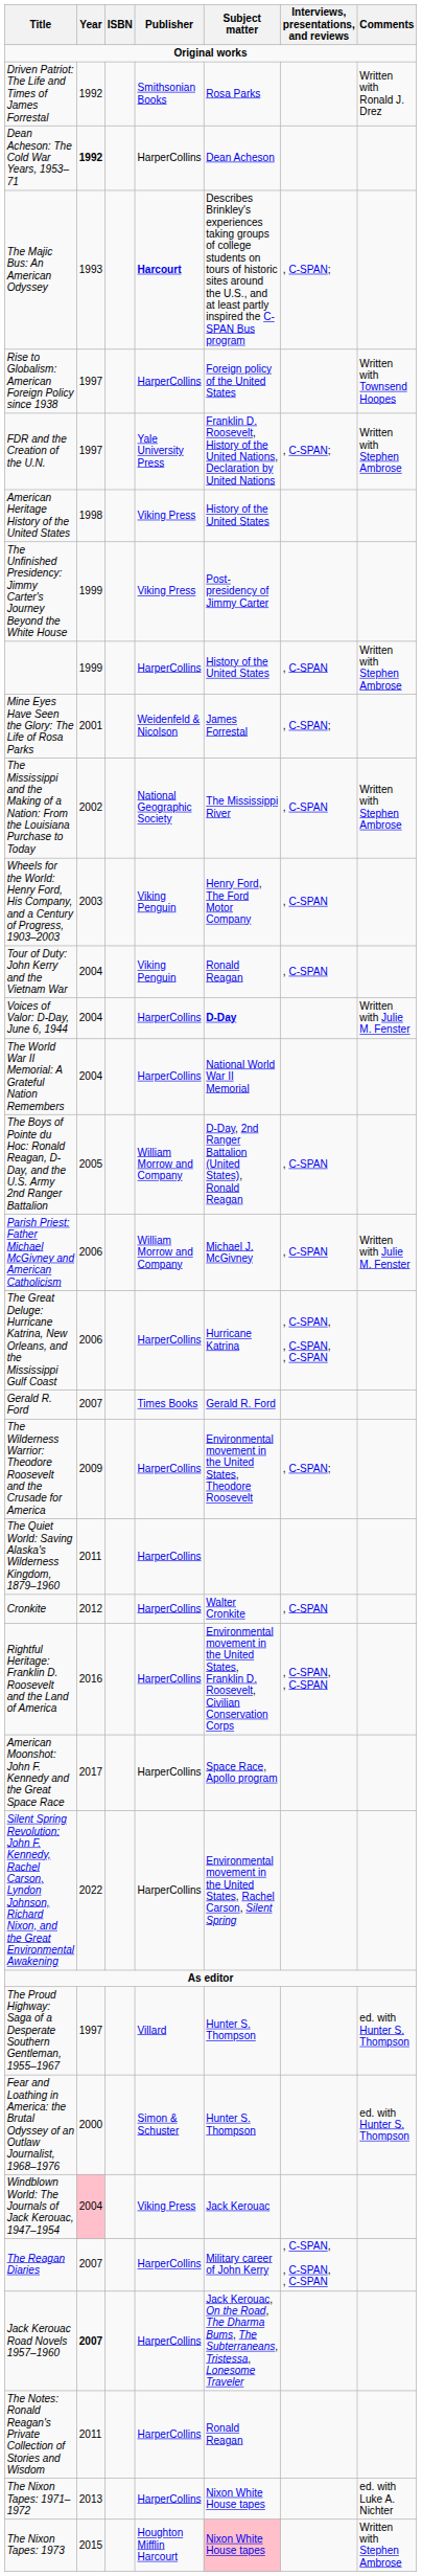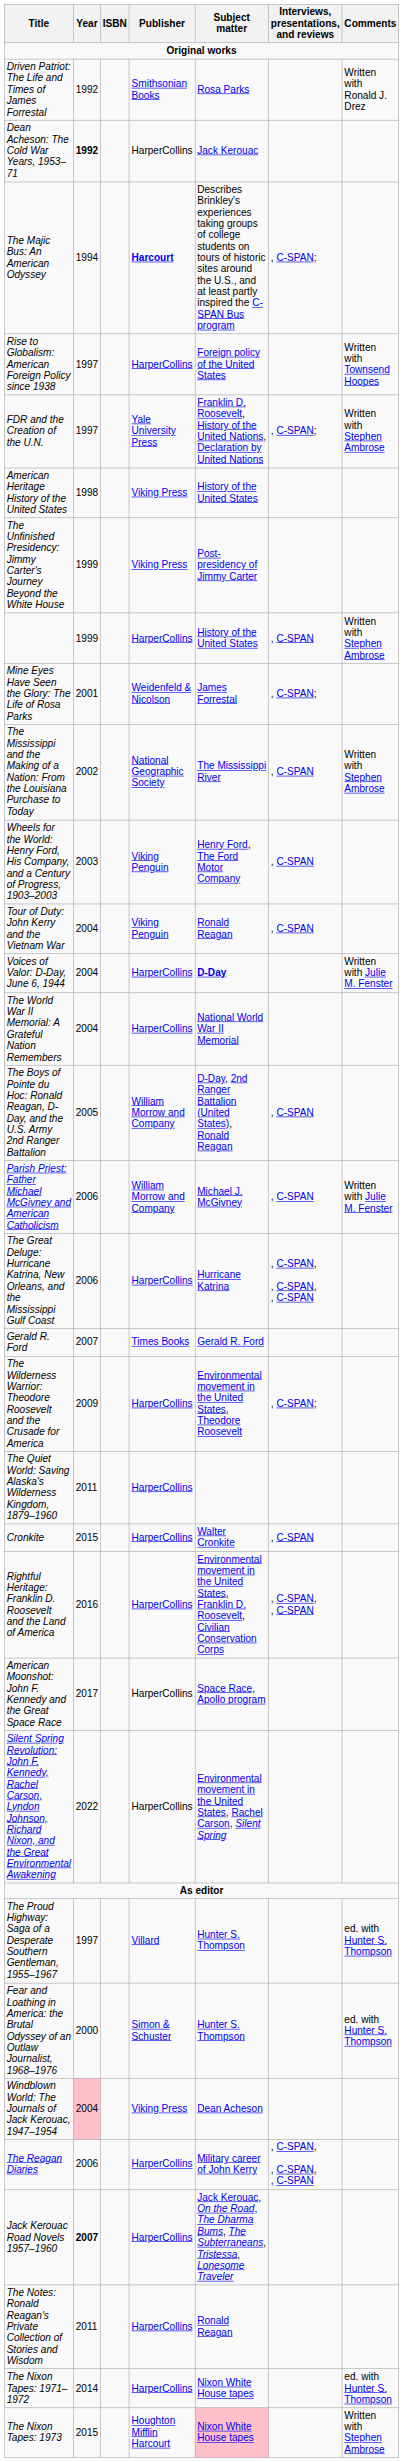 <table class="wikitable">
 <tr>
 <th>Title</th>
 <th>Year</th>
 <th>ISBN</th>
 <th>Publisher</th>
 <th>Subject matter</th>
 <th>Interviews, presentations, and reviews</th>
 <th>Comments</th>
 </tr>
 <tr>
 <td colspan="7" style="text-align:center;"><strong>Original works</strong></td>
 </tr>
 <tr>
 <td><em>Driven Patriot: The Life and Times of James Forrestal</em></td>
 <td>1992</td>
 <td></td>
 <td><a href='#'>Smithsonian Books</a></td>
 <td><a href='#'>Rosa Parks</a></td>
 <td></td>
 <td>Written with Ronald J. Drez</td>
 </tr>
 <tr>
 <td><em>Dean Acheson: The Cold War Years, 1953–71</em></td>
 <td><strong>1992</strong></td>
 <td></td>
 <td>HarperCollins</td>
-<td><a href='#'>Dean Acheson</a></td>
+<td><a href='#'>Jack Kerouac</a></td>
 <td></td>
 <td></td>
 </tr>
 <tr>
 <td><em>The Majic Bus: An American Odyssey</em></td>
-<td>1993</td>
+<td>1994</td>
 <td></td>
 <td><strong><a href='#'>Harcourt</a></strong></td>
 <td>Describes Brinkley's experiences taking groups of college students on tours of historic sites around the U.S., and at least partly inspired the <a href='#'>C-SPAN Bus program</a></td>
 <td>, <a href='#'>C-SPAN</a>; <br></td>
 <td></td>
 </tr>
 <tr>
 <td><em>Rise to Globalism: American Foreign Policy since 1938</em></td>
 <td>1997</td>
 <td></td>
 <td><a href='#'>HarperCollins</a></td>
 <td><a href='#'>Foreign policy of the United States</a></td>
 <td></td>
 <td>Written with <a href='#'>Townsend Hoopes</a></td>
 </tr>
 <tr>
 <td><em>FDR and the Creation of the U.N.</em></td>
 <td>1997</td>
 <td></td>
 <td><a href='#'>Yale University Press</a></td>
 <td><a href='#'>Franklin D. Roosevelt</a>, <a href='#'>History of the United Nations</a>, <a href='#'>Declaration by United Nations</a></td>
 <td>, <a href='#'>C-SPAN</a>; <br></td>
 <td>Written with <a href='#'>Stephen Ambrose</a></td>
 </tr>
 <tr>
 <td><em>American Heritage History of the United States</em></td>
 <td>1998</td>
 <td></td>
 <td><a href='#'>Viking Press</a></td>
 <td><a href='#'>History of the United States</a></td>
 <td></td>
 <td></td>
 </tr>
 <tr>
 <td><em>The Unfinished Presidency: Jimmy Carter's Journey Beyond the White House</em></td>
 <td>1999</td>
 <td></td>
 <td><a href='#'>Viking Press</a></td>
 <td><a href='#'>Post-presidency of Jimmy Carter</a></td>
 <td></td>
 <td></td>
 </tr>
 <tr>
 <td></td>
 <td>1999</td>
 <td></td>
 <td><a href='#'>HarperCollins</a></td>
 <td><a href='#'>History of the United States</a></td>
 <td>, <a href='#'>C-SPAN</a></td>
 <td>Written with <a href='#'>Stephen Ambrose</a></td>
 </tr>
 <tr>
 <td><em>Mine Eyes Have Seen the Glory: The Life of Rosa Parks</em></td>
 <td>2001</td>
 <td></td>
 <td><a href='#'>Weidenfeld & Nicolson</a></td>
 <td><a href='#'>James Forrestal</a></td>
 <td>, <a href='#'>C-SPAN</a>; <br></td>
 <td></td>
 </tr>
 <tr>
 <td><em>The Mississippi and the Making of a Nation: From the Louisiana Purchase to Today</em></td>
 <td>2002</td>
 <td></td>
 <td><a href='#'>National Geographic Society</a></td>
 <td><a href='#'>The Mississippi River</a></td>
 <td>, <a href='#'>C-SPAN</a></td>
 <td>Written with <a href='#'>Stephen Ambrose</a></td>
 </tr>
 <tr>
 <td><em>Wheels for the World: Henry Ford, His Company, and a Century of Progress, 1903–2003</em></td>
 <td>2003</td>
 <td></td>
 <td><a href='#'>Viking Penguin</a></td>
 <td><a href='#'>Henry Ford</a>, <a href='#'>The Ford Motor Company</a></td>
 <td>, <a href='#'>C-SPAN</a></td>
 <td></td>
 </tr>
 <tr>
 <td><em>Tour of Duty: John Kerry and the Vietnam War</em></td>
 <td>2004</td>
 <td></td>
 <td><a href='#'>Viking Penguin</a></td>
 <td><a href='#'>Ronald Reagan</a></td>
 <td>, <a href='#'>C-SPAN</a></td>
 <td></td>
 </tr>
 <tr>
 <td><em>Voices of Valor: D-Day, June 6, 1944</em></td>
 <td>2004</td>
 <td></td>
 <td><a href='#'>HarperCollins</a></td>
 <td><strong><a href='#'>D-Day</a></strong></td>
 <td></td>
 <td>Written with <a href='#'>Julie M. Fenster</a></td>
 </tr>
 <tr>
 <td><em>The World War II Memorial: A Grateful Nation Remembers</em></td>
 <td>2004</td>
 <td></td>
 <td><a href='#'>HarperCollins</a></td>
 <td><a href='#'>National World War II Memorial</a></td>
 <td></td>
 <td></td>
 </tr>
 <tr>
 <td><em>The Boys of Pointe du Hoc: Ronald Reagan, D-Day, and the U.S. Army 2nd Ranger Battalion</em></td>
 <td>2005</td>
 <td></td>
 <td><a href='#'>William Morrow and Company</a></td>
 <td><a href='#'>D-Day</a>, <a href='#'>2nd Ranger Battalion (United States)</a>, <a href='#'>Ronald Reagan</a></td>
 <td>, <a href='#'>C-SPAN</a></td>
 <td></td>
 </tr>
 <tr>
 <td><em><a href='#'>Parish Priest: Father Michael McGivney and American Catholicism</a></em></td>
 <td>2006</td>
 <td></td>
 <td><a href='#'>William Morrow and Company</a></td>
 <td><a href='#'>Michael J. McGivney</a></td>
 <td>, <a href='#'>C-SPAN</a></td>
 <td>Written with <a href='#'>Julie M. Fenster</a></td>
 </tr>
 <tr>
 <td><em>The Great Deluge: Hurricane Katrina, New Orleans, and the Mississippi Gulf Coast</em></td>
 <td>2006</td>
 <td></td>
 <td><a href='#'>HarperCollins</a></td>
 <td><a href='#'>Hurricane Katrina</a></td>
 <td>, <a href='#'>C-SPAN</a>,<br> <br>, <a href='#'>C-SPAN</a>,<br>, <a href='#'>C-SPAN</a></td>
 <td></td>
 </tr>
 <tr>
 <td><em>Gerald R. Ford</em></td>
 <td>2007</td>
 <td></td>
 <td><a href='#'>Times Books</a></td>
 <td><a href='#'>Gerald R. Ford</a></td>
 <td></td>
 <td></td>
 </tr>
 <tr>
 <td><em>The Wilderness Warrior: Theodore Roosevelt and the Crusade for America</em></td>
 <td>2009</td>
 <td></td>
 <td><a href='#'>HarperCollins</a></td>
 <td><a href='#'>Environmental movement in the United States</a>, <a href='#'>Theodore Roosevelt</a></td>
 <td>, <a href='#'>C-SPAN</a>; <br></td>
 <td></td>
 </tr>
 <tr>
 <td><em>The Quiet World: Saving Alaska's Wilderness Kingdom, 1879–1960</em></td>
 <td>2011</td>
 <td></td>
 <td><a href='#'>HarperCollins</a></td>
 <td></td>
 <td></td>
 <td></td>
 </tr>
 <tr>
 <td><em>Cronkite</em></td>
-<td>2012</td>
+<td>2015</td>
 <td></td>
 <td><a href='#'>HarperCollins</a></td>
 <td><a href='#'>Walter Cronkite</a></td>
 <td>, <a href='#'>C-SPAN</a></td>
 <td></td>
 </tr>
 <tr>
 <td><em>Rightful Heritage: Franklin D. Roosevelt and the Land of America</em></td>
 <td>2016</td>
 <td></td>
 <td><a href='#'>HarperCollins</a></td>
 <td><a href='#'>Environmental movement in the United States</a>, <a href='#'>Franklin D. Roosevelt</a>, <a href='#'>Civilian Conservation Corps</a></td>
 <td>, <a href='#'>C-SPAN</a>,<br>, <a href='#'>C-SPAN</a></td>
 <td></td>
 </tr>
 <tr>
 <td><em>American Moonshot: John F. Kennedy and the Great Space Race</em></td>
 <td>2017</td>
 <td></td>
 <td>HarperCollins</td>
 <td><a href='#'>Space Race</a>, <a href='#'>Apollo program</a></td>
 <td><br></td>
 <td></td>
 </tr>
 <tr>
 <td><em><a href='#'>Silent Spring Revolution: John F. Kennedy, Rachel Carson, Lyndon Johnson, Richard Nixon, and the Great Environmental Awakening</a></em></td>
 <td>2022</td>
 <td></td>
 <td>HarperCollins</td>
 <td><a href='#'>Environmental movement in the United States</a>, <a href='#'>Rachel Carson</a>, <em><a href='#'>Silent Spring</a></em></td>
 <td><br></td>
 <td></td>
 </tr>
 <tr>
 <td colspan="8" style="text-align:center;"><strong>As editor</strong></td>
 </tr>
 <tr>
 <td><em>The Proud Highway: Saga of a Desperate Southern Gentleman, 1955–1967</em></td>
 <td>1997</td>
 <td></td>
 <td><a href='#'>Villard</a></td>
 <td><a href='#'>Hunter S. Thompson</a></td>
 <td></td>
 <td>ed. with <a href='#'>Hunter S. Thompson</a></td>
 </tr>
 <tr>
 <td><em>Fear and Loathing in America: the Brutal Odyssey of an Outlaw Journalist, 1968–1976</em></td>
 <td>2000</td>
 <td></td>
 <td><a href='#'>Simon & Schuster</a></td>
 <td><a href='#'>Hunter S. Thompson</a></td>
 <td></td>
 <td>ed. with <a href='#'>Hunter S. Thompson</a></td>
 </tr>
 <tr>
 <td><em>Windblown World: The Journals of Jack Kerouac, 1947–1954</em></td>
 <td style="background: pink;">2004</td>
 <td></td>
 <td><a href='#'>Viking Press</a></td>
-<td><a href='#'>Jack Kerouac</a></td>
+<td><a href='#'>Dean Acheson</a></td>
 <td></td>
 <td></td>
 </tr>
 <tr>
 <td><em><a href='#'>The Reagan Diaries</a></em></td>
-<td>2007</td>
+<td>2006</td>
 <td></td>
 <td><a href='#'>HarperCollins</a></td>
 <td><a href='#'>Military career of John Kerry</a></td>
 <td>, <a href='#'>C-SPAN</a>,<br> <br>, <a href='#'>C-SPAN</a>,<br>, <a href='#'>C-SPAN</a></td>
 <td></td>
 </tr>
 <tr>
 <td><em>Jack Kerouac Road Novels 1957–1960</em></td>
 <td><strong>2007</strong></td>
 <td></td>
 <td><a href='#'>HarperCollins</a></td>
 <td><a href='#'>Jack Kerouac</a>, <em><a href='#'>On the Road</a></em>, <em><a href='#'>The Dharma Bums</a></em>, <em><a href='#'>The Subterraneans</a></em>, <em><a href='#'>Tristessa</a></em>, <em><a href='#'>Lonesome Traveler</a></em></td>
 <td></td>
 <td></td>
 </tr>
 <tr>
 <td><em>The Notes: Ronald Reagan's Private Collection of Stories and Wisdom</em></td>
 <td>2011</td>
 <td></td>
 <td><a href='#'>HarperCollins</a></td>
 <td><a href='#'>Ronald Reagan</a></td>
 <td></td>
 <td></td>
 </tr>
 <tr>
 <td><em>The Nixon Tapes: 1971–1972</em></td>
-<td>2013</td>
+<td>2014</td>
 <td></td>
 <td><a href='#'>HarperCollins</a></td>
 <td><a href='#'>Nixon White House tapes</a></td>
 <td></td>
-<td>ed. with Luke A. Nichter</td>
+<td>ed. with <a href='#'>Hunter S. Thompson</a></td>
 </tr>
 <tr>
 <td><em>The Nixon Tapes: 1973</em></td>
 <td>2015</td>
 <td></td>
 <td><a href='#'>Houghton Mifflin Harcourt</a></td>
 <td style="background: pink;"><a href='#'>Nixon White House tapes</a></td>
 <td></td>
 <td>Written with <a href='#'>Stephen Ambrose</a></td>
 </tr>
 </table>
